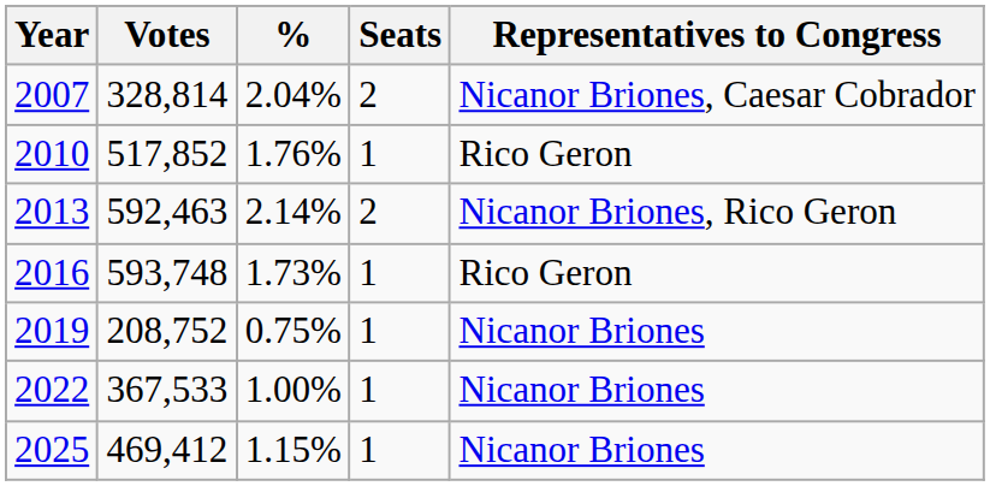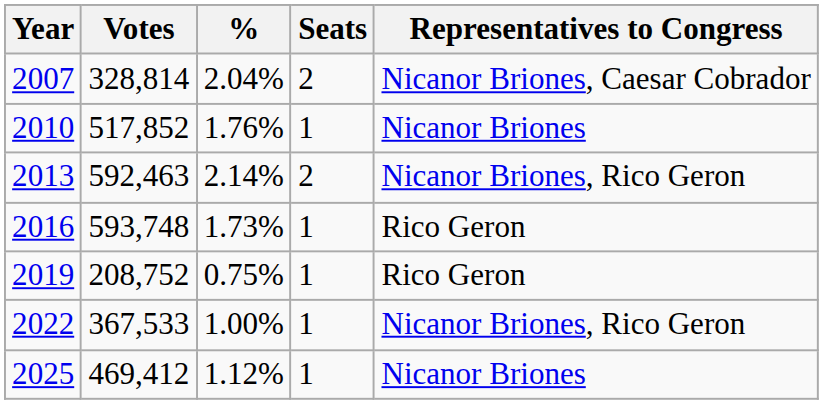 <table class="wikitable">
 <tr>
 <th>Year</th>
 <th>Votes</th>
 <th>%</th>
 <th>Seats</th>
 <th>Representatives to Congress</th>
 </tr>
 <tr>
 <td><a href='#'>2007</a></td>
 <td>328,814</td>
 <td>2.04%</td>
 <td>2</td>
 <td><a href='#'>Nicanor Briones</a>, Caesar Cobrador</td>
 </tr>
 <tr>
 <td><a href='#'>2010</a></td>
 <td>517,852</td>
 <td>1.76%</td>
 <td>1</td>
-<td>Rico Geron</td>
+<td><a href='#'>Nicanor Briones</a></td>
 </tr>
 <tr>
 <td><a href='#'>2013</a></td>
 <td>592,463</td>
 <td>2.14%</td>
 <td>2</td>
 <td><a href='#'>Nicanor Briones</a>, Rico Geron</td>
 </tr>
 <tr>
 <td><a href='#'>2016</a></td>
 <td>593,748</td>
 <td>1.73%</td>
 <td>1</td>
 <td>Rico Geron</td>
 </tr>
 <tr>
 <td><a href='#'>2019</a></td>
 <td>208,752</td>
 <td>0.75%</td>
 <td>1</td>
-<td><a href='#'>Nicanor Briones</a></td>
+<td>Rico Geron</td>
 </tr>
 <tr>
 <td><a href='#'>2022</a></td>
 <td>367,533</td>
 <td>1.00%</td>
 <td>1</td>
-<td><a href='#'>Nicanor Briones</a></td>
+<td><a href='#'>Nicanor Briones</a>, Rico Geron</td>
 </tr>
 <tr>
 <td><a href='#'>2025</a></td>
 <td>469,412</td>
-<td>1.15%</td>
+<td>1.12%</td>
 <td>1</td>
 <td><a href='#'>Nicanor Briones</a></td>
 </tr>
 </table>
